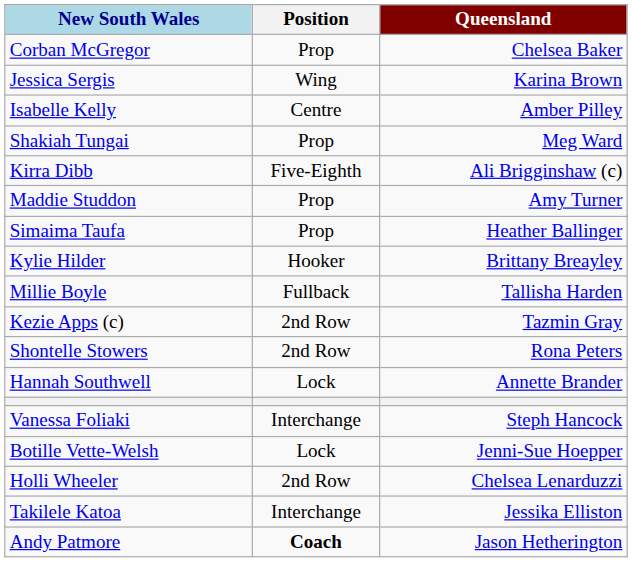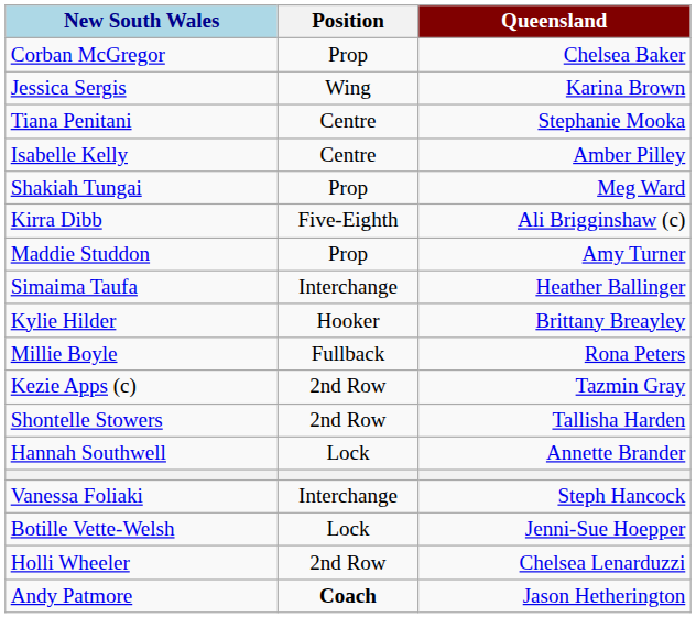 <table style="margin: 1em auto 1em auto" class="wikitable">
 <tr>
 <th align="centre" width="200" style="border: 2px ; background: lightblue; color: darkblue">New South Wales</th>
 <th width="100">Position</th>
 <th align="centre" width="200" style="border: 2px ; background: maroon; color: white">Queensland</th>
 </tr>
 <tr>
 <td style="text-align:left;"> <a href='#'>Corban McGregor</a></td>
 <td style="text-align:center;">Prop</td>
 <td style="text-align:right;"><a href='#'>Chelsea Baker</a> </td>
 </tr>
 <tr>
 <td style="text-align:left;"> <a href='#'>Jessica Sergis</a></td>
 <td style="text-align:center;">Wing</td>
 <td style="text-align:right;"><a href='#'>Karina Brown</a> </td>
+</tr>
+<tr>
+<td style="text-align:left;"> <a href='#'>Tiana Penitani</a></td>
+<td style="text-align:center;">Centre</td>
+<td style="text-align:right;"><a href='#'>Stephanie Mooka</a> </td>
 </tr>
 <tr>
 <td style="text-align:left;"> <a href='#'>Isabelle Kelly</a></td>
 <td style="text-align:center;">Centre</td>
 <td style="text-align:right;"><a href='#'>Amber Pilley</a> </td>
 </tr>
 <tr>
 <td style="text-align:left;"> <a href='#'>Shakiah Tungai</a></td>
 <td style="text-align:center;">Prop</td>
 <td style="text-align:right;"><a href='#'>Meg Ward</a> </td>
 </tr>
 <tr>
 <td style="text-align:left;"> <a href='#'>Kirra Dibb</a></td>
 <td style="text-align:center;">Five-Eighth</td>
 <td style="text-align:right;"><a href='#'>Ali Brigginshaw</a> (c) </td>
 </tr>
 <tr>
 <td style="text-align:left;"> <a href='#'>Maddie Studdon</a></td>
 <td style="text-align:center;">Prop</td>
 <td style="text-align:right;"><a href='#'>Amy Turner</a> </td>
 </tr>
 <tr>
 <td style="text-align:left;"> <a href='#'>Simaima Taufa</a></td>
-<td style="text-align:center;">Prop</td>
+<td style="text-align:center;">Interchange</td>
 <td style="text-align:right;"><a href='#'>Heather Ballinger</a> </td>
 </tr>
 <tr>
 <td style="text-align:left;"> <a href='#'>Kylie Hilder</a></td>
 <td style="text-align:center;">Hooker</td>
 <td style="text-align:right;"><a href='#'>Brittany Breayley</a> </td>
 </tr>
 <tr>
 <td style="text-align:left;"> <a href='#'>Millie Boyle</a></td>
 <td style="text-align:center;">Fullback</td>
-<td style="text-align:right;"><a href='#'>Tallisha Harden</a> </td>
+<td style="text-align:right;"><a href='#'>Rona Peters</a> </td>
 </tr>
 <tr>
 <td style="text-align:left;"> <a href='#'>Kezie Apps</a> (c)</td>
 <td style="text-align:center;">2nd Row</td>
 <td style="text-align:right;"><a href='#'>Tazmin Gray</a> </td>
 </tr>
 <tr>
 <td style="text-align:left;"> <a href='#'>Shontelle Stowers</a></td>
 <td style="text-align:center;">2nd Row</td>
-<td style="text-align:right;"><a href='#'>Rona Peters</a> </td>
+<td style="text-align:right;"><a href='#'>Tallisha Harden</a> </td>
 </tr>
 <tr>
 <td style="text-align:left;"> <a href='#'>Hannah Southwell</a></td>
 <td style="text-align:center;">Lock</td>
 <td style="text-align:right;"><a href='#'>Annette Brander</a> </td>
 </tr>
 <tr>
 <th></th>
 <th></th>
 <th></th>
 </tr>
 <tr>
 <td style="text-align:left;"> <a href='#'>Vanessa Foliaki</a></td>
 <td style="text-align:center;">Interchange</td>
 <td style="text-align:right;"><a href='#'>Steph Hancock</a> </td>
 </tr>
 <tr>
 <td style="text-align:left;"> <a href='#'>Botille Vette-Welsh</a></td>
 <td style="text-align:center;">Lock</td>
 <td style="text-align:right;"><a href='#'>Jenni-Sue Hoepper</a> </td>
 </tr>
 <tr>
 <td style="text-align:left;"> <a href='#'>Holli Wheeler</a></td>
 <td style="text-align:center;">2nd Row</td>
 <td style="text-align:right;"><a href='#'>Chelsea Lenarduzzi</a> </td>
 </tr>
 <tr>
-<td style="text-align:left;"> <a href='#'>Takilele Katoa</a></td>
-<td style="text-align:center;">Interchange</td>
-<td style="text-align:right;"><a href='#'>Jessika Elliston</a> </td>
-</tr>
-<tr>
 <td style="text-align:left;"> <a href='#'>Andy Patmore</a></td>
 <td style="text-align:center;"><strong>Coach</strong></td>
 <td style="text-align:right;"><a href='#'>Jason Hetherington</a> </td>
 </tr>
 </table>
